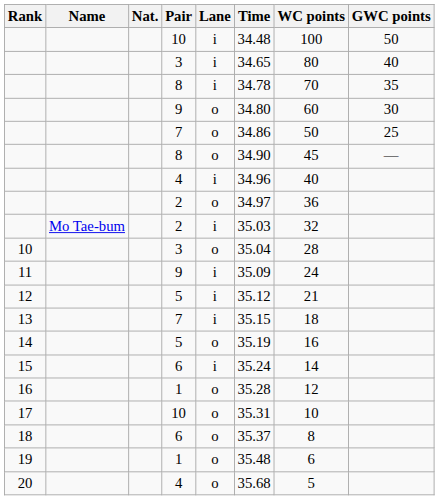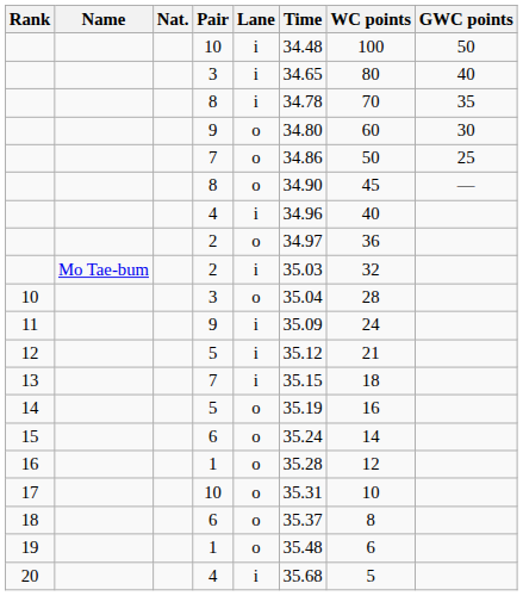 <table class="wikitable sortable" style="text-align:center">
 <tr>
 <th>Rank</th>
 <th>Name</th>
 <th>Nat.</th>
 <th>Pair</th>
 <th>Lane</th>
 <th>Time</th>
 <th>WC points</th>
 <th>GWC points</th>
 </tr>
 <tr>
 <td></td>
 <td align=left></td>
 <td></td>
 <td>10</td>
 <td>i</td>
 <td>34.48</td>
 <td>100</td>
 <td>50</td>
 </tr>
 <tr>
 <td></td>
 <td align=left></td>
 <td></td>
 <td>3</td>
 <td>i</td>
 <td>34.65</td>
 <td>80</td>
 <td>40</td>
 </tr>
 <tr>
 <td></td>
 <td align=left></td>
 <td></td>
 <td>8</td>
 <td>i</td>
 <td>34.78</td>
 <td>70</td>
 <td>35</td>
 </tr>
 <tr>
 <td></td>
 <td align=left></td>
 <td></td>
 <td>9</td>
 <td>o</td>
 <td>34.80</td>
 <td>60</td>
 <td>30</td>
 </tr>
 <tr>
 <td></td>
 <td align=left></td>
 <td></td>
 <td>7</td>
 <td>o</td>
 <td>34.86</td>
 <td>50</td>
 <td>25</td>
 </tr>
 <tr>
 <td></td>
 <td align=left></td>
 <td></td>
 <td>8</td>
 <td>o</td>
 <td>34.90</td>
 <td>45</td>
 <td>—</td>
 </tr>
 <tr>
 <td></td>
 <td align=left></td>
 <td></td>
 <td>4</td>
 <td>i</td>
 <td>34.96</td>
 <td>40</td>
 <td></td>
 </tr>
 <tr>
 <td></td>
 <td align=left></td>
 <td></td>
 <td>2</td>
 <td>o</td>
 <td>34.97</td>
 <td>36</td>
 <td></td>
 </tr>
 <tr>
 <td></td>
 <td align=left><a href='#'>Mo Tae-bum</a></td>
 <td></td>
 <td>2</td>
 <td>i</td>
 <td>35.03</td>
 <td>32</td>
 <td></td>
 </tr>
 <tr>
 <td>10</td>
 <td align=left></td>
 <td></td>
 <td>3</td>
 <td>o</td>
 <td>35.04</td>
 <td>28</td>
 <td></td>
 </tr>
 <tr>
 <td>11</td>
 <td align=left></td>
 <td></td>
 <td>9</td>
 <td>i</td>
 <td>35.09</td>
 <td>24</td>
 <td></td>
 </tr>
 <tr>
 <td>12</td>
 <td align=left></td>
 <td></td>
 <td>5</td>
 <td>i</td>
 <td>35.12</td>
 <td>21</td>
 <td></td>
 </tr>
 <tr>
 <td>13</td>
 <td align=left></td>
 <td></td>
 <td>7</td>
 <td>i</td>
 <td>35.15</td>
 <td>18</td>
 <td></td>
 </tr>
 <tr>
 <td>14</td>
 <td align=left></td>
 <td></td>
 <td>5</td>
 <td>o</td>
 <td>35.19</td>
 <td>16</td>
 <td></td>
 </tr>
 <tr>
 <td>15</td>
 <td align=left></td>
 <td></td>
 <td>6</td>
-<td>i</td>
+<td>o</td>
 <td>35.24</td>
 <td>14</td>
 <td></td>
 </tr>
 <tr>
 <td>16</td>
 <td align=left></td>
 <td></td>
 <td>1</td>
 <td>o</td>
 <td>35.28</td>
 <td>12</td>
 <td></td>
 </tr>
 <tr>
 <td>17</td>
 <td align=left></td>
 <td></td>
 <td>10</td>
 <td>o</td>
 <td>35.31</td>
 <td>10</td>
 <td></td>
 </tr>
 <tr>
 <td>18</td>
 <td align=left></td>
 <td></td>
 <td>6</td>
 <td>o</td>
 <td>35.37</td>
 <td>8</td>
 <td></td>
 </tr>
 <tr>
 <td>19</td>
 <td align=left></td>
 <td></td>
 <td>1</td>
 <td>o</td>
 <td>35.48</td>
 <td>6</td>
 <td></td>
 </tr>
 <tr>
 <td>20</td>
 <td align=left></td>
 <td></td>
 <td>4</td>
-<td>o</td>
+<td>i</td>
 <td>35.68</td>
 <td>5</td>
 <td></td>
 </tr>
 </table>
